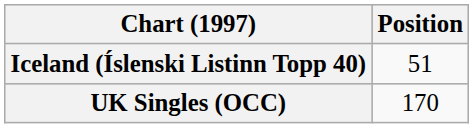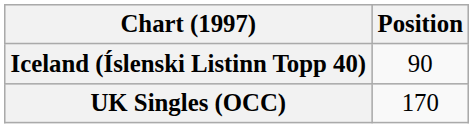 <table class="wikitable plainrowheaders" style="text-align:center">
 <tr>
 <th>Chart (1997)</th>
 <th>Position</th>
 </tr>
 <tr>
 <th scope="row">Iceland (Íslenski Listinn Topp 40)</th>
-<td>51</td>
+<td>90</td>
 </tr>
 <tr>
 <th scope="row">UK Singles (OCC)</th>
 <td>170</td>
 </tr>
 </table>
